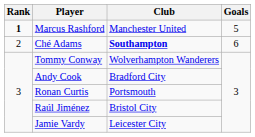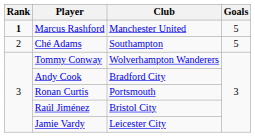 <table class="wikitable sortable">
 <tr>
 <th>Rank</th>
 <th>Player</th>
 <th>Club</th>
 <th>Goals</th>
 </tr>
 <tr>
 <td align="center"><strong>1</strong></td>
 <td> <a href='#'>Marcus Rashford</a></td>
 <td><a href='#'>Manchester United</a></td>
 <td align="center">5</td>
 </tr>
 <tr>
 <td align="center">2</td>
 <td> <a href='#'>Ché Adams</a></td>
-<td><strong><a href='#'>Southampton</a></strong></td>
-<td align="center">6</td>
+<td><a href='#'>Southampton</a></td>
+<td align="center">5</td>
 </tr>
 <tr>
 <td rowspan=5 align=center>3</td>
 <td> <a href='#'>Tommy Conway</a></td>
 <td><a href='#'>Wolverhampton Wanderers</a></td>
 <td rowspan=5 align=center>3</td>
 </tr>
 <tr>
 <td> <a href='#'>Andy Cook</a></td>
 <td><a href='#'>Bradford City</a></td>
 </tr>
 <tr>
 <td> <a href='#'>Ronan Curtis</a></td>
 <td><a href='#'>Portsmouth</a></td>
 </tr>
 <tr>
 <td> <a href='#'>Raúl Jiménez</a></td>
 <td><a href='#'>Bristol City</a></td>
 </tr>
 <tr>
 <td> <a href='#'>Jamie Vardy</a></td>
 <td><a href='#'>Leicester City</a></td>
 </tr>
 </table>
